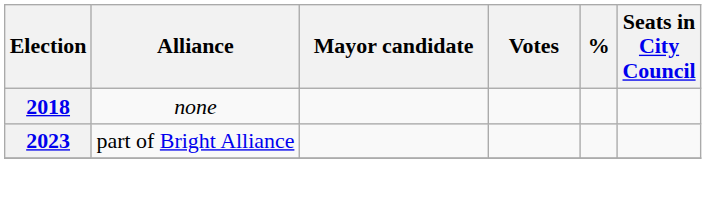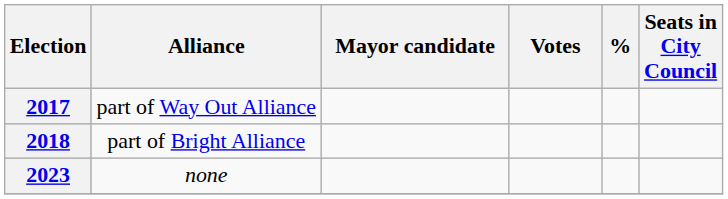 <table class="wikitable" style="text-align: center;">
 <tr>
 <th style="width: 20px">Election</th>
 <th>Alliance</th>
 <th style="width: 130px">Mayor candidate</th>
 <th style="width: 60px">Votes</th>
 <th style="width: 20px">%</th>
 <th style="width: 20px"><strong>Seats in <a href='#'>City Council</a></strong></th>
 </tr>
 <tr>
+<th><a href='#'>2017</a></th>
+<td>part of <a href='#'>Way Out Alliance</a></td>
+<td></td>
+<td></td>
+<td></td>
+<td></td>
+</tr>
+<tr>
 <th><a href='#'>2018</a></th>
-<td><em>none</em></td>
+<td>part of <a href='#'>Bright Alliance</a></td>
 <td></td>
 <td></td>
 <td></td>
 <td></td>
 </tr>
 <tr>
 <th><a href='#'>2023</a></th>
-<td>part of <a href='#'>Bright Alliance</a></td>
+<td><em>none</em></td>
 <td></td>
 <td></td>
 <td></td>
 <td></td>
 </tr>
 <tr>
 </tr>
 </table>
